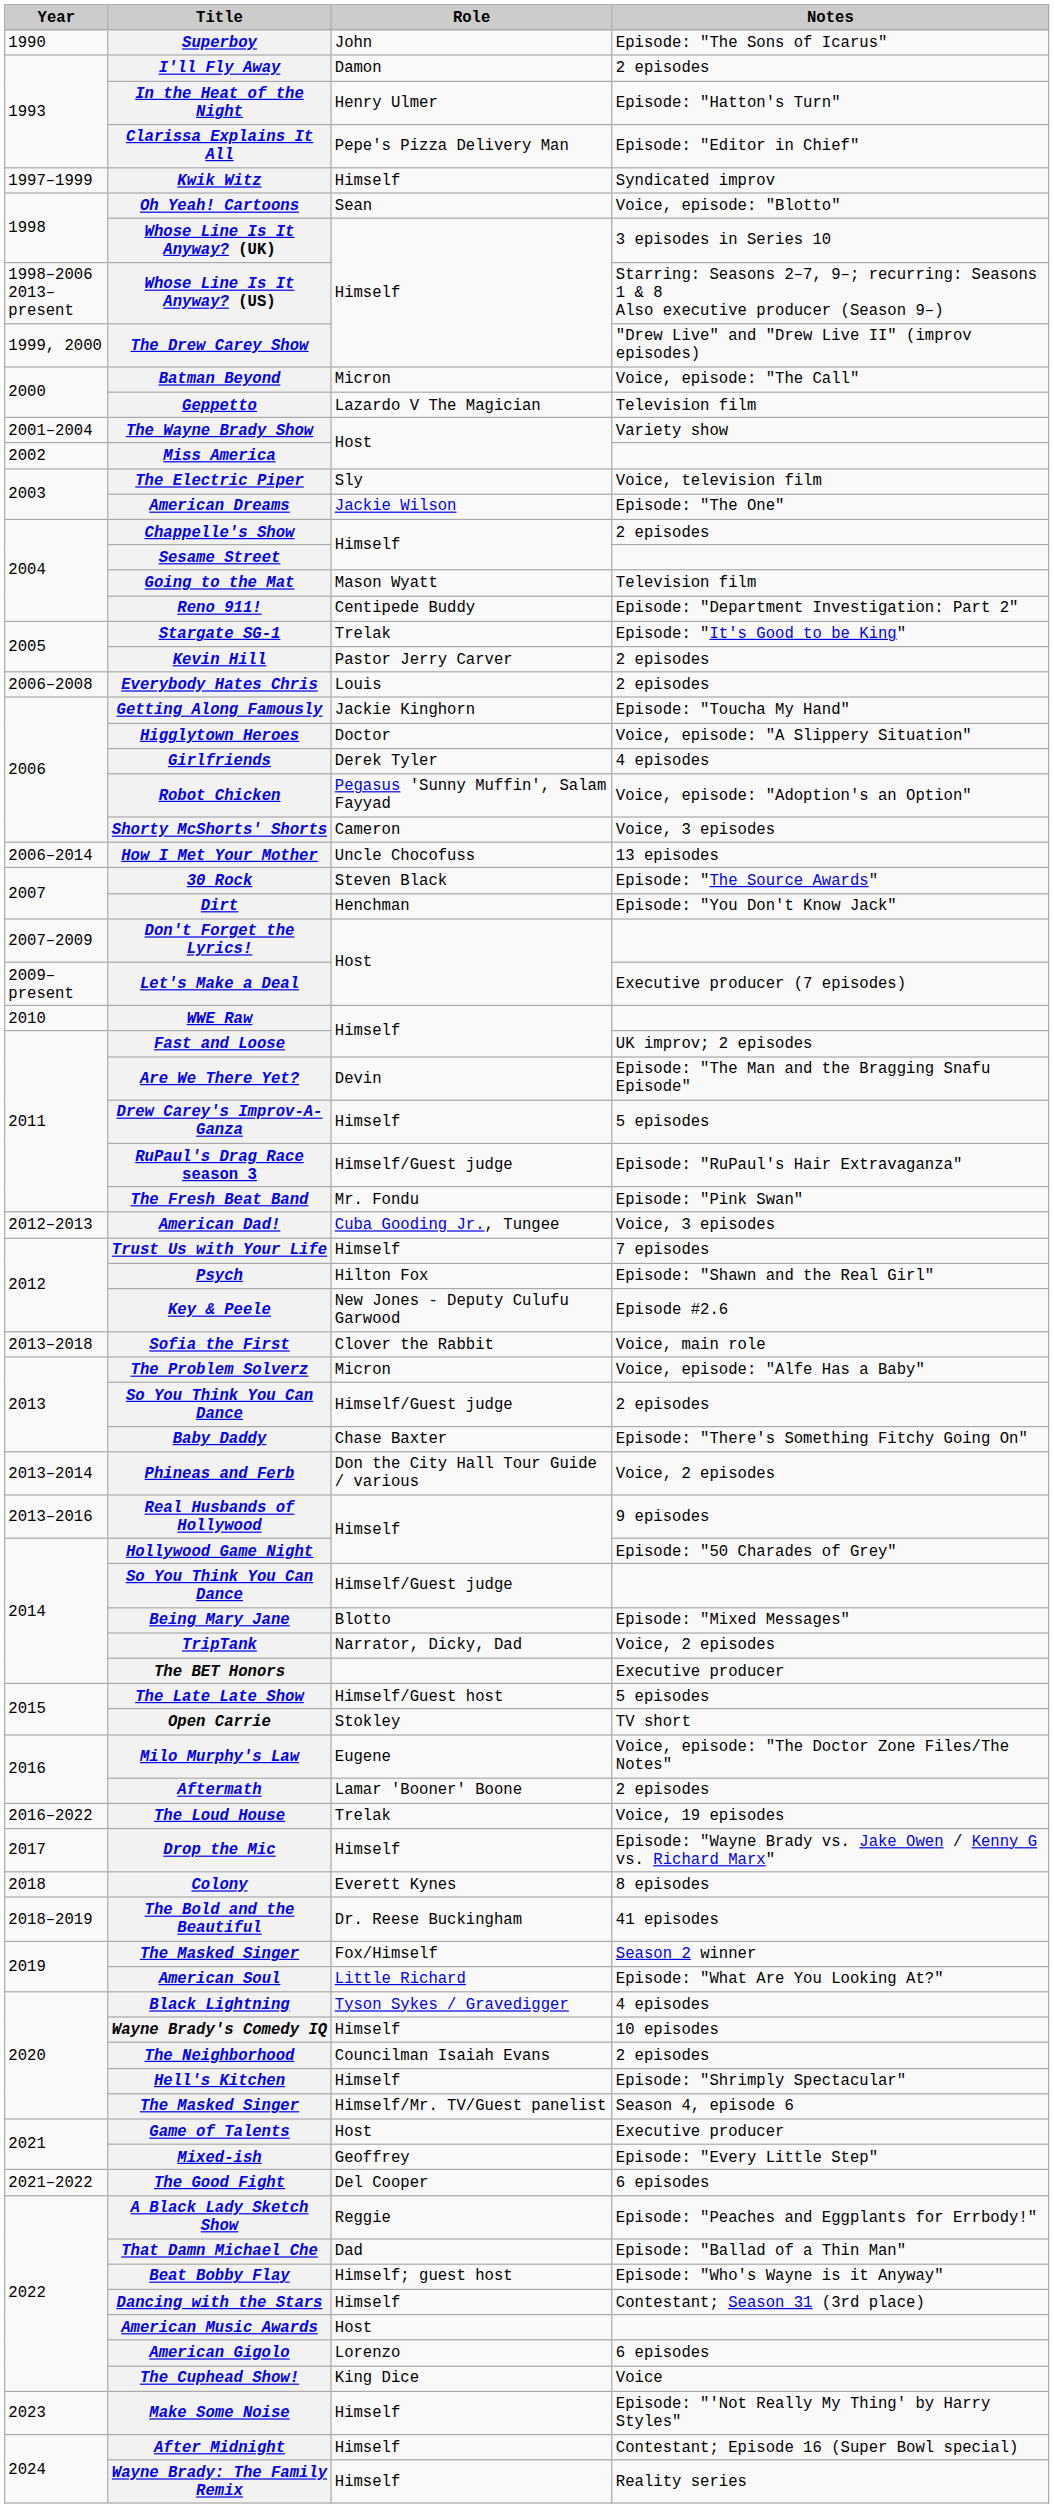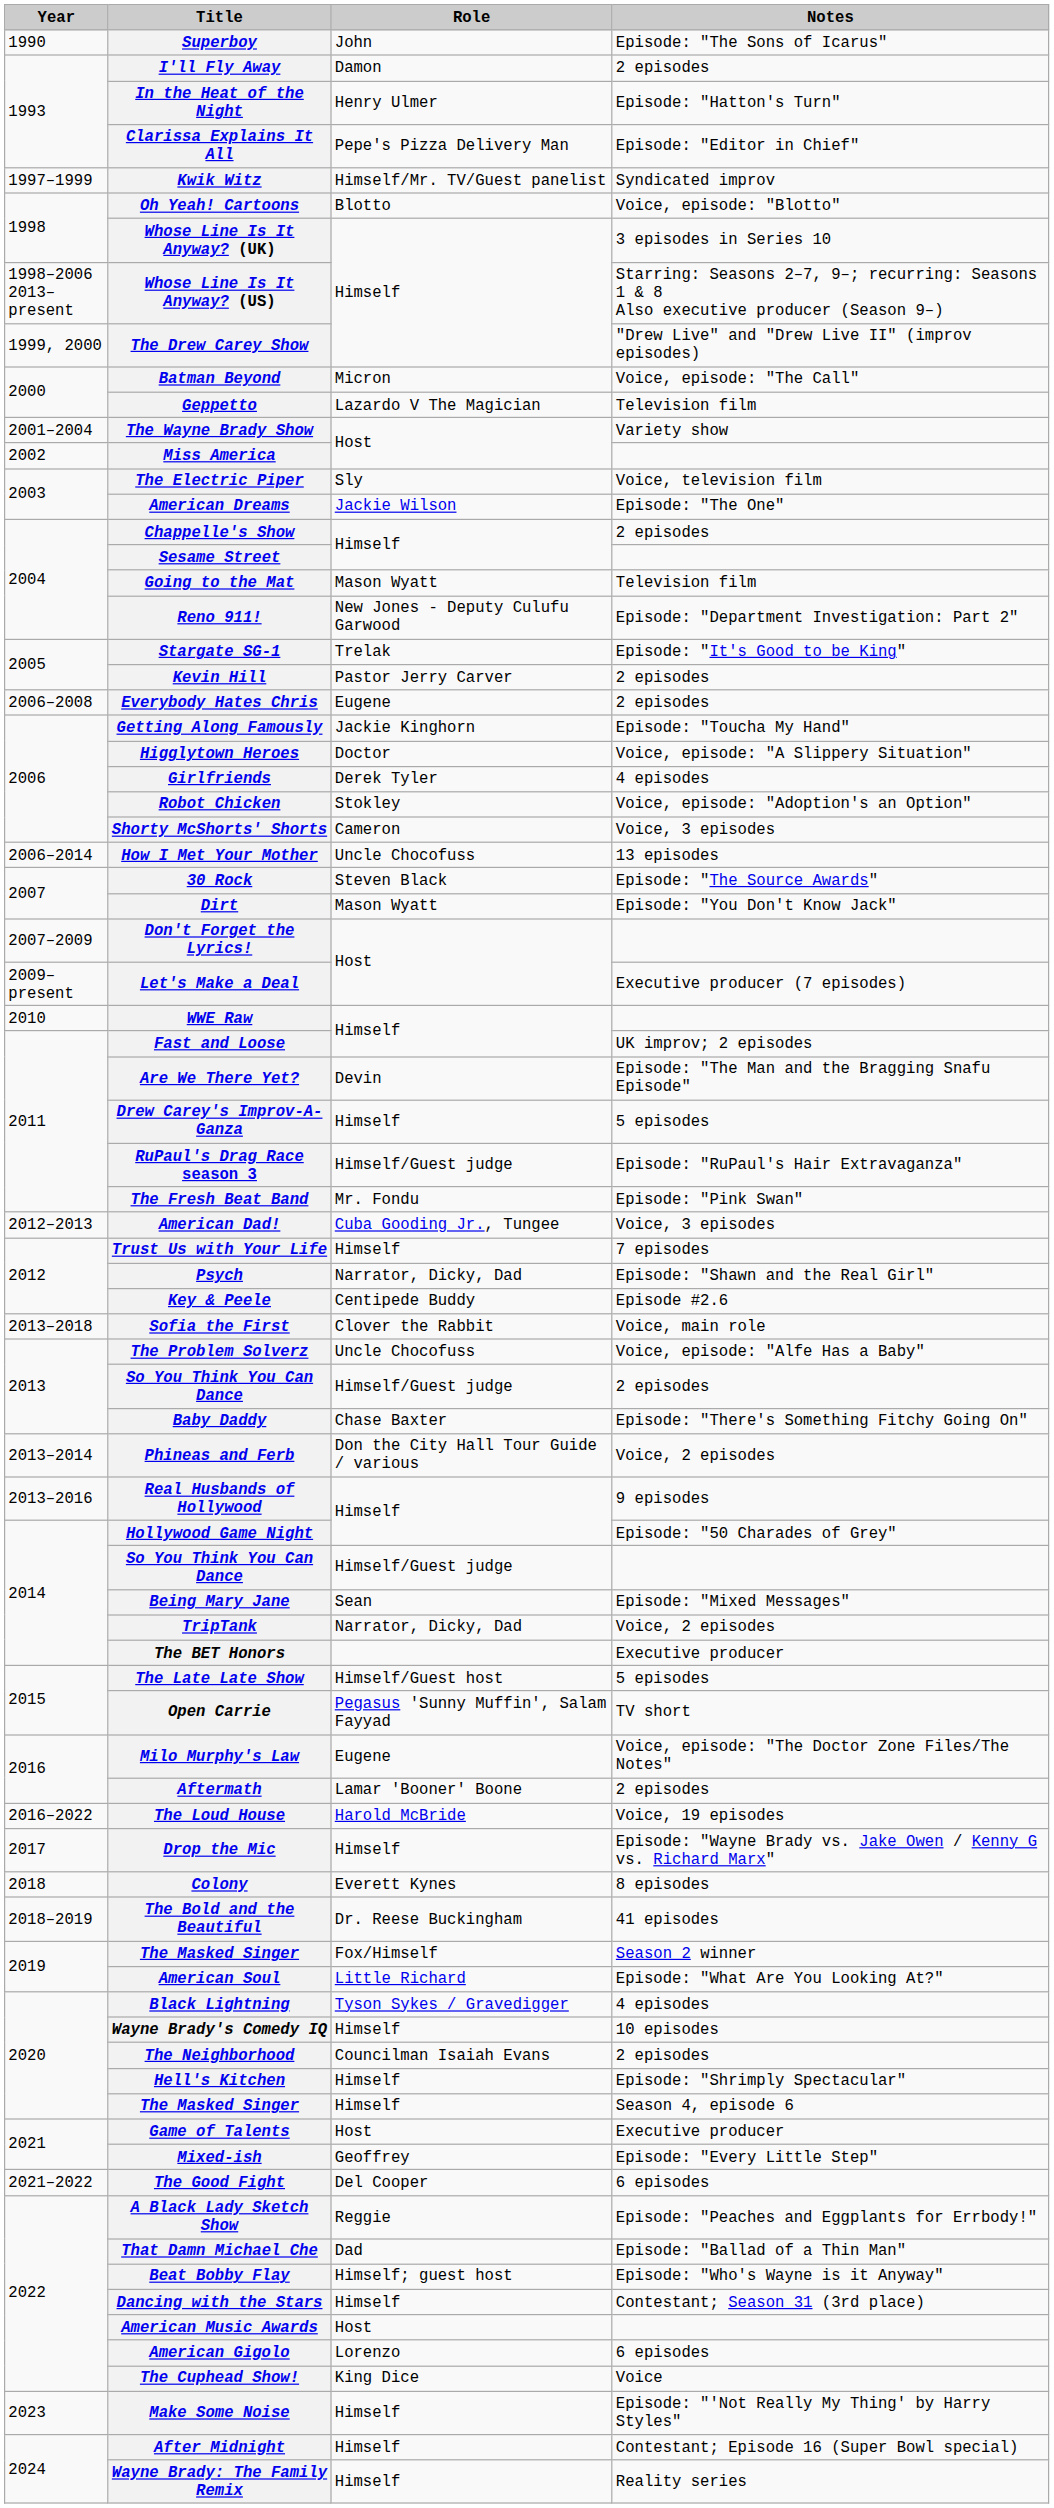 <table class="wikitable plainrowheaders">
 <tr>
 <th scope="col" style="background: #CCCCCC;">Year</th>
 <th scope="col" style="background: #CCCCCC;">Title</th>
 <th scope="col" style="background: #CCCCCC;">Role</th>
 <th scope="col" style="background: #CCCCCC;">Notes</th>
 </tr>
 <tr>
 <td>1990</td>
 <th scope="row"><em><a href='#'>Superboy</a></em></th>
 <td>John</td>
 <td>Episode: "The Sons of Icarus"</td>
 </tr>
 <tr>
 <td rowspan="3">1993</td>
 <th scope="row"><em><a href='#'>I'll Fly Away</a></em></th>
 <td>Damon</td>
 <td>2 episodes</td>
 </tr>
 <tr>
 <th scope="row"><em><a href='#'>In the Heat of the Night</a></em></th>
 <td>Henry Ulmer</td>
 <td>Episode: "Hatton's Turn"</td>
 </tr>
 <tr>
 <th scope="row"><em><a href='#'>Clarissa Explains It All</a></em></th>
 <td>Pepe's Pizza Delivery Man</td>
 <td>Episode: "Editor in Chief"</td>
 </tr>
 <tr>
 <td>1997–1999</td>
 <th scope="row"><em><a href='#'>Kwik Witz</a></em></th>
-<td>Himself</td>
+<td>Himself/Mr. TV/Guest panelist</td>
 <td>Syndicated improv</td>
 </tr>
 <tr>
 <td rowspan="2">1998</td>
 <th scope="row"><em><a href='#'>Oh Yeah! Cartoons</a></em></th>
-<td>Sean</td>
+<td>Blotto</td>
 <td>Voice, episode: "Blotto"</td>
 </tr>
 <tr>
 <th scope="row"><em><a href='#'>Whose Line Is It Anyway?</a></em> (UK)</th>
 <td rowspan="3">Himself</td>
 <td>3 episodes in Series 10</td>
 </tr>
 <tr>
 <td>1998–2006<br>2013–present</td>
 <th scope="row"><em><a href='#'>Whose Line Is It Anyway?</a></em> (US)</th>
 <td>Starring: Seasons 2–7, 9–; recurring: Seasons 1 & 8<br>Also executive producer (Season 9–)</td>
 </tr>
 <tr>
 <td>1999, 2000</td>
 <th scope="row"><em><a href='#'>The Drew Carey Show</a></em></th>
 <td>"Drew Live" and "Drew Live II" (improv episodes)</td>
 </tr>
 <tr>
 <td rowspan="2">2000</td>
 <th scope="row"><em><a href='#'>Batman Beyond</a></em></th>
 <td>Micron</td>
 <td>Voice, episode: "The Call"</td>
 </tr>
 <tr>
 <th scope="row"><em><a href='#'>Geppetto</a></em></th>
 <td>Lazardo V The Magician</td>
 <td>Television film</td>
 </tr>
 <tr>
 <td>2001–2004</td>
 <th scope="row"><em><a href='#'>The Wayne Brady Show</a></em></th>
 <td rowspan="2">Host</td>
 <td>Variety show</td>
 </tr>
 <tr>
 <td>2002</td>
 <th scope="row"><em><a href='#'>Miss America</a></em></th>
 <td></td>
 </tr>
 <tr>
 <td rowspan="2">2003</td>
 <th scope="row"><em><a href='#'>The Electric Piper</a></em></th>
 <td>Sly</td>
 <td>Voice, television film</td>
 </tr>
 <tr>
 <th scope="row"><em><a href='#'>American Dreams</a></em></th>
 <td><a href='#'>Jackie Wilson</a></td>
 <td>Episode: "The One"</td>
 </tr>
 <tr>
 <td rowspan="4">2004</td>
 <th scope="row"><em><a href='#'>Chappelle's Show</a></em></th>
 <td rowspan="2">Himself</td>
 <td>2 episodes</td>
 </tr>
 <tr>
 <th scope="row"><em><a href='#'>Sesame Street</a></em></th>
 <td></td>
 </tr>
 <tr>
 <th scope="row"><em><a href='#'>Going to the Mat</a></em></th>
 <td>Mason Wyatt</td>
 <td>Television film</td>
 </tr>
 <tr>
 <th scope="row"><em><a href='#'>Reno 911!</a></em></th>
-<td>Centipede Buddy</td>
+<td>New Jones - Deputy Culufu Garwood</td>
 <td>Episode: "Department Investigation: Part 2"</td>
 </tr>
 <tr>
 <td rowspan="2">2005</td>
 <th scope="row"><em><a href='#'>Stargate SG-1</a></em></th>
 <td>Trelak</td>
 <td>Episode: "<a href='#'>It's Good to be King</a>"</td>
 </tr>
 <tr>
 <th scope="row"><em><a href='#'>Kevin Hill</a></em></th>
 <td>Pastor Jerry Carver</td>
 <td>2 episodes</td>
 </tr>
 <tr>
 <td>2006–2008</td>
 <th scope="row"><em><a href='#'>Everybody Hates Chris</a></em></th>
-<td>Louis</td>
+<td>Eugene</td>
 <td>2 episodes</td>
 </tr>
 <tr>
 <td rowspan="5">2006</td>
 <th scope="row"><em><a href='#'>Getting Along Famously</a></em></th>
 <td>Jackie Kinghorn</td>
 <td>Episode: "Toucha My Hand"</td>
 </tr>
 <tr>
 <th scope="row"><em><a href='#'>Higglytown Heroes</a></em></th>
 <td>Doctor</td>
 <td>Voice, episode: "A Slippery Situation"</td>
 </tr>
 <tr>
 <th scope="row"><em><a href='#'>Girlfriends</a></em></th>
 <td>Derek Tyler</td>
 <td>4 episodes</td>
 </tr>
 <tr>
 <th scope="row"><em><a href='#'>Robot Chicken</a></em></th>
-<td><a href='#'>Pegasus</a> 'Sunny Muffin', Salam Fayyad</td>
+<td>Stokley</td>
 <td>Voice, episode: "Adoption's an Option"</td>
 </tr>
 <tr>
 <th scope="row"><em><a href='#'>Shorty McShorts' Shorts</a></em></th>
 <td>Cameron</td>
 <td>Voice, 3 episodes</td>
 </tr>
 <tr>
 <td>2006–2014</td>
 <th scope="row"><em><a href='#'>How I Met Your Mother</a></em></th>
 <td>Uncle Chocofuss</td>
 <td>13 episodes</td>
 </tr>
 <tr>
 <td rowspan="2">2007</td>
 <th scope="row"><em><a href='#'>30 Rock</a></em></th>
 <td>Steven Black</td>
 <td>Episode: "<a href='#'>The Source Awards</a>"</td>
 </tr>
 <tr>
 <th scope="row"><em><a href='#'>Dirt</a></em></th>
-<td>Henchman</td>
+<td>Mason Wyatt</td>
 <td>Episode: "You Don't Know Jack"</td>
 </tr>
 <tr>
 <td>2007–2009</td>
 <th scope="row"><em><a href='#'>Don't Forget the Lyrics!</a></em></th>
 <td rowspan="2">Host</td>
 <td></td>
 </tr>
 <tr>
 <td>2009–present</td>
 <th scope="row"><em><a href='#'>Let's Make a Deal</a></em></th>
 <td>Executive producer (7 episodes)</td>
 </tr>
 <tr>
 <td>2010</td>
 <th scope="row"><em><a href='#'>WWE Raw</a></em></th>
 <td rowspan="2">Himself</td>
 <td></td>
 </tr>
 <tr>
 <td rowspan="5">2011</td>
 <th scope="row"><em><a href='#'>Fast and Loose</a></em></th>
 <td>UK improv; 2 episodes</td>
 </tr>
 <tr>
 <th scope="row"><em><a href='#'>Are We There Yet?</a></em></th>
 <td>Devin</td>
 <td>Episode: "The Man and the Bragging Snafu Episode"</td>
 </tr>
 <tr>
 <th scope="row"><em><a href='#'>Drew Carey's Improv-A-Ganza</a></em></th>
 <td>Himself</td>
 <td>5 episodes</td>
 </tr>
 <tr>
 <th scope="row"><em><a href='#'>RuPaul's Drag Race</a></em> <a href='#'>season 3</a></th>
 <td>Himself/Guest judge</td>
 <td>Episode: "RuPaul's Hair Extravaganza"</td>
 </tr>
 <tr>
 <th scope="row"><em><a href='#'>The Fresh Beat Band</a></em></th>
 <td>Mr. Fondu</td>
 <td>Episode: "Pink Swan"</td>
 </tr>
 <tr>
 <td>2012–2013</td>
 <th scope="row"><em><a href='#'>American Dad!</a></em></th>
 <td><a href='#'>Cuba Gooding Jr.</a>, Tungee</td>
 <td>Voice, 3 episodes</td>
 </tr>
 <tr>
 <td rowspan="3">2012</td>
 <th scope="row"><em><a href='#'>Trust Us with Your Life</a></em></th>
 <td>Himself</td>
 <td>7 episodes</td>
 </tr>
 <tr>
 <th scope="row"><em><a href='#'>Psych</a></em></th>
-<td>Hilton Fox</td>
+<td>Narrator, Dicky, Dad</td>
 <td>Episode: "Shawn and the Real Girl"</td>
 </tr>
 <tr>
 <th scope="row"><em><a href='#'>Key & Peele</a></em></th>
-<td>New Jones - Deputy Culufu Garwood</td>
+<td>Centipede Buddy</td>
 <td>Episode #2.6</td>
 </tr>
 <tr>
 <td>2013–2018</td>
 <th scope="row"><em><a href='#'>Sofia the First</a></em></th>
 <td>Clover the Rabbit</td>
 <td>Voice, main role</td>
 </tr>
 <tr>
 <td rowspan="3">2013</td>
 <th scope="row"><em><a href='#'>The Problem Solverz</a></em></th>
-<td>Micron</td>
+<td>Uncle Chocofuss</td>
 <td>Voice, episode: "Alfe Has a Baby"</td>
 </tr>
 <tr>
 <th scope="row"><em><a href='#'>So You Think You Can Dance</a></em></th>
 <td>Himself/Guest judge</td>
 <td>2 episodes</td>
 </tr>
 <tr>
 <th scope="row"><em><a href='#'>Baby Daddy</a></em></th>
 <td>Chase Baxter</td>
 <td>Episode: "There's Something Fitchy Going On"</td>
 </tr>
 <tr>
 <td>2013–2014</td>
 <th scope="row"><em><a href='#'>Phineas and Ferb</a></em></th>
 <td>Don the City Hall Tour Guide / various</td>
 <td>Voice, 2 episodes</td>
 </tr>
 <tr>
 <td>2013–2016</td>
 <th scope="row"><em><a href='#'>Real Husbands of Hollywood</a></em></th>
 <td rowspan="2">Himself</td>
 <td>9 episodes</td>
 </tr>
 <tr>
 <td rowspan="5">2014</td>
 <th scope="row"><em><a href='#'>Hollywood Game Night</a></em></th>
 <td>Episode: "50 Charades of Grey"</td>
 </tr>
 <tr>
 <th scope="row"><em><a href='#'>So You Think You Can Dance</a></em></th>
 <td>Himself/Guest judge</td>
 <td></td>
 </tr>
 <tr>
 <th scope="row"><em><a href='#'>Being Mary Jane</a></em></th>
-<td>Blotto</td>
+<td>Sean</td>
 <td>Episode: "Mixed Messages"</td>
 </tr>
 <tr>
 <th scope="row"><em><a href='#'>TripTank</a></em></th>
 <td>Narrator, Dicky, Dad</td>
 <td>Voice, 2 episodes</td>
 </tr>
 <tr>
 <th scope="row"><em>The BET Honors</em></th>
 <td></td>
 <td>Executive producer</td>
 </tr>
 <tr>
 <td rowspan=2>2015</td>
 <th scope="row"><em><a href='#'>The Late Late Show</a></em></th>
 <td>Himself/Guest host</td>
 <td>5 episodes</td>
 </tr>
 <tr>
 <th scope="row"><em>Open Carrie</em></th>
-<td>Stokley</td>
+<td><a href='#'>Pegasus</a> 'Sunny Muffin', Salam Fayyad</td>
 <td>TV short</td>
 </tr>
 <tr>
 <td rowspan="2">2016</td>
 <th scope="row"><em><a href='#'>Milo Murphy's Law</a></em></th>
 <td>Eugene</td>
 <td>Voice, episode: "The Doctor Zone Files/The Notes"</td>
 </tr>
 <tr>
 <th scope="row"><em><a href='#'>Aftermath</a></em></th>
 <td>Lamar 'Booner' Boone</td>
 <td>2 episodes</td>
 </tr>
 <tr>
 <td>2016–2022</td>
 <th scope="row"><em><a href='#'>The Loud House</a></em></th>
-<td>Trelak</td>
+<td><a href='#'>Harold McBride</a></td>
 <td>Voice, 19 episodes</td>
 </tr>
 <tr>
 <td>2017</td>
 <th scope="row"><em><a href='#'>Drop the Mic</a></em></th>
 <td>Himself</td>
 <td>Episode: "Wayne Brady vs. <a href='#'>Jake Owen</a> / <a href='#'>Kenny G</a> vs. <a href='#'>Richard Marx</a>"</td>
 </tr>
 <tr>
 <td>2018</td>
 <th scope="row"><em><a href='#'>Colony</a></em></th>
 <td>Everett Kynes</td>
 <td>8 episodes</td>
 </tr>
 <tr>
 <td>2018–2019</td>
 <th scope="row"><em><a href='#'>The Bold and the Beautiful</a></em></th>
 <td>Dr. Reese Buckingham</td>
 <td>41 episodes</td>
 </tr>
 <tr>
 <td rowspan="2">2019</td>
 <th scope="row"><em><a href='#'>The Masked Singer</a></em></th>
 <td>Fox/Himself</td>
 <td><a href='#'>Season 2</a> winner</td>
 </tr>
 <tr>
 <th scope="row"><em><a href='#'>American Soul</a></em></th>
 <td><a href='#'>Little Richard</a></td>
 <td>Episode: "What Are You Looking At?"</td>
 </tr>
 <tr>
 <td rowspan="5">2020</td>
 <th scope="row"><em><a href='#'>Black Lightning</a></em></th>
 <td><a href='#'>Tyson Sykes / Gravedigger</a></td>
 <td>4 episodes</td>
 </tr>
 <tr>
 <th scope="row"><em>Wayne Brady's Comedy IQ</em></th>
 <td>Himself</td>
 <td>10 episodes</td>
 </tr>
 <tr>
 <th scope="row"><em><a href='#'>The Neighborhood</a></em></th>
 <td>Councilman Isaiah Evans</td>
 <td>2 episodes</td>
 </tr>
 <tr>
 <th scope="row"><em><a href='#'>Hell's Kitchen</a></em></th>
 <td>Himself</td>
 <td>Episode: "Shrimply Spectacular"</td>
 </tr>
 <tr>
 <th scope="row"><em><a href='#'>The Masked Singer</a></em></th>
-<td>Himself/Mr. TV/Guest panelist</td>
+<td>Himself</td>
 <td>Season 4, episode 6</td>
 </tr>
 <tr>
 <td rowspan="2">2021</td>
 <th scope="row"><em><a href='#'>Game of Talents</a></em></th>
 <td>Host</td>
 <td>Executive producer</td>
 </tr>
 <tr>
 <th scope="row"><em><a href='#'>Mixed-ish</a></em></th>
 <td>Geoffrey</td>
 <td>Episode: "Every Little Step"</td>
 </tr>
 <tr>
 <td>2021–2022</td>
 <th scope="row"><em><a href='#'>The Good Fight</a></em></th>
 <td>Del Cooper</td>
 <td>6 episodes</td>
 </tr>
 <tr>
 <td rowspan="7">2022</td>
 <th scope="row"><em><a href='#'>A Black Lady Sketch Show</a></em></th>
 <td>Reggie</td>
 <td>Episode: "Peaches and Eggplants for Errbody!"</td>
 </tr>
 <tr>
 <th scope="row"><em><a href='#'>That Damn Michael Che</a></em></th>
 <td>Dad</td>
 <td>Episode: "Ballad of a Thin Man"</td>
 </tr>
 <tr>
 <th scope="row"><em><a href='#'>Beat Bobby Flay</a></em></th>
 <td>Himself; guest host</td>
 <td>Episode: "Who's Wayne is it Anyway"</td>
 </tr>
 <tr>
 <th scope="row"><em><a href='#'>Dancing with the Stars</a></em></th>
 <td>Himself</td>
 <td>Contestant; <a href='#'>Season 31</a> (3rd place)</td>
 </tr>
 <tr>
 <th scope="row"><em><a href='#'>American Music Awards</a></em></th>
 <td>Host</td>
 <td></td>
 </tr>
 <tr>
 <th scope="row"><em><a href='#'>American Gigolo</a></em></th>
 <td>Lorenzo</td>
 <td>6 episodes</td>
 </tr>
 <tr>
 <th scope="row"><em><a href='#'>The Cuphead Show!</a></em></th>
 <td>King Dice</td>
 <td>Voice</td>
 </tr>
 <tr>
 <td>2023</td>
 <th scope="row"><em><a href='#'>Make Some Noise</a></em></th>
 <td>Himself</td>
 <td>Episode: "'Not Really My Thing' by Harry Styles"</td>
 </tr>
 <tr>
 <td rowspan="2">2024</td>
 <th scope="row"><em><a href='#'>After Midnight</a></em></th>
 <td>Himself</td>
 <td>Contestant; Episode 16 (Super Bowl special)</td>
 </tr>
 <tr>
 <th scope="row"><em><a href='#'>Wayne Brady: The Family Remix</a></em></th>
 <td>Himself</td>
 <td>Reality series</td>
 </tr>
 </table>
